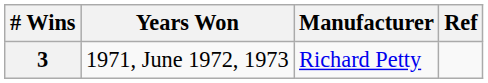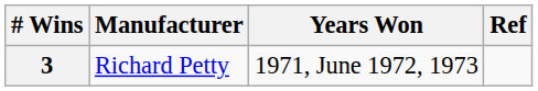 <table class="wikitable" style="font-size: 95%;">
 <tr>
 <th># Wins</th>
+<th>Manufacturer</th>
 <th>Years Won</th>
-<th>Manufacturer</th>
 <th>Ref</th>
 </tr>
 <tr>
 <th>3</th>
+<td><a href='#'>Richard Petty</a></td>
 <td>1971, June 1972, 1973</td>
-<td><a href='#'>Richard Petty</a></td>
 <td></td>
 </tr>
 </table>
